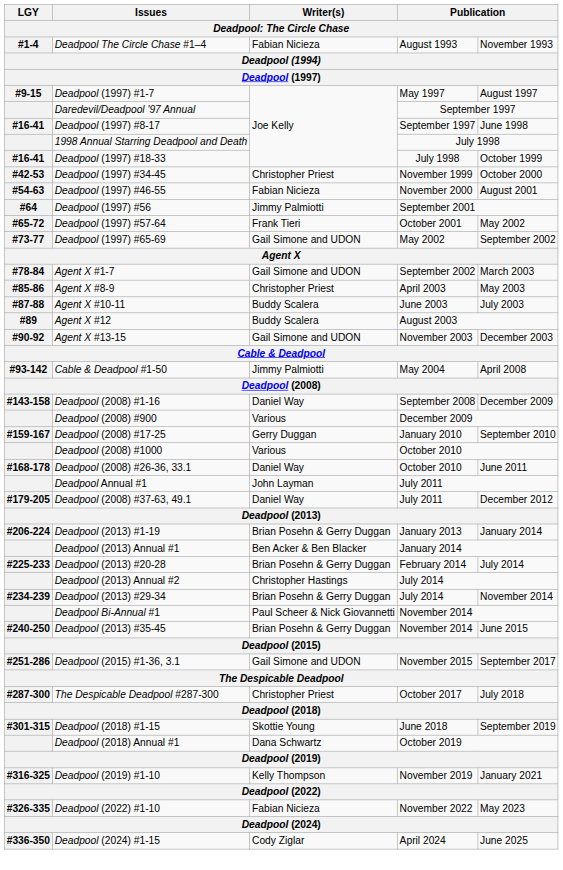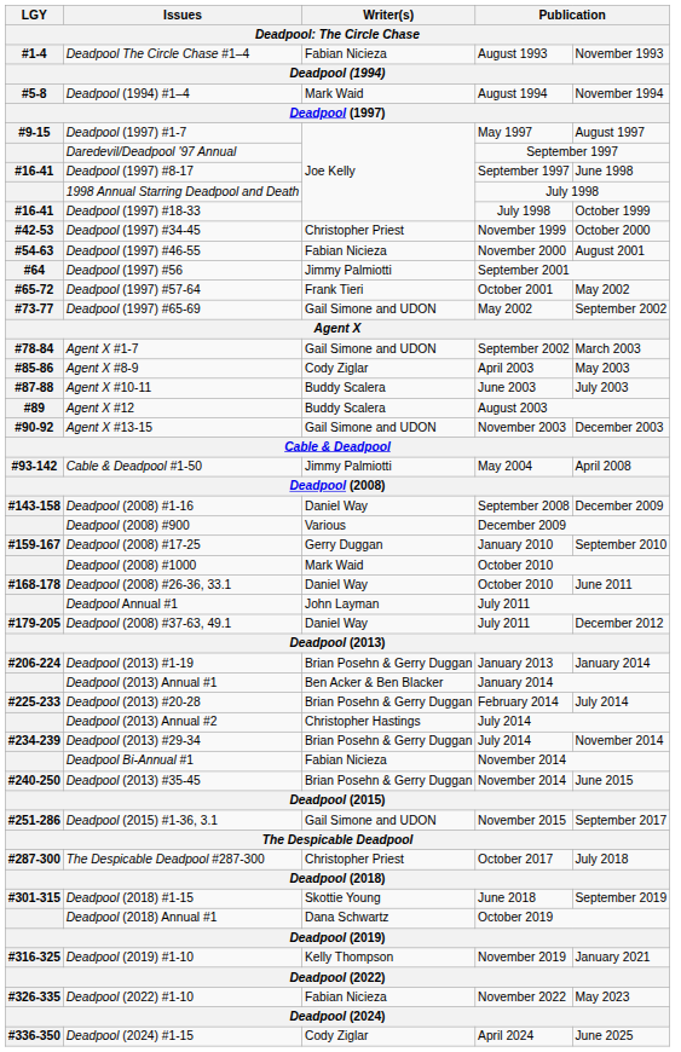 <table class="wikitable col4center col5center">
 <tr>
 <th>LGY</th>
 <th>Issues</th>
 <th>Writer(s)</th>
 <th colspan="2">Publication</th>
 </tr>
 <tr>
 <th colspan="5"><strong><em>Deadpool: The Circle Chase</em></strong></th>
 </tr>
 <tr>
 <th>#1-4</th>
 <td><em>Deadpool</em> <em>The Circle Chase</em> #1–4</td>
 <td>Fabian Nicieza</td>
 <td>August 1993</td>
 <td>November 1993</td>
 </tr>
 <tr>
 <th colspan="5"><strong><em>Deadpool (1994)</em></strong></th>
+</tr>
+<tr>
+<th>#5-8</th>
+<td><em>Deadpool</em> (1994) #1–4</td>
+<td>Mark Waid</td>
+<td>August 1994</td>
+<td>November 1994</td>
 </tr>
 <tr>
 <th colspan="5"><em><a href='#'>Deadpool</a></em> (1997)</th>
 </tr>
 <tr>
 <th>#9-15</th>
 <td><em>Deadpool</em> (1997) #1-7</td>
 <td rowspan="5">Joe Kelly</td>
 <td>May 1997</td>
 <td>August 1997</td>
 </tr>
 <tr>
 <th></th>
 <td><em>Daredevil/Deadpool '97 Annual</em></td>
 <td colspan="2" style="text-align:center;">September 1997</td>
 </tr>
 <tr>
 <th>#16-41</th>
 <td><em>Deadpool</em> (1997) #8-17</td>
 <td style="text-align:center;">September 1997</td>
 <td>June 1998</td>
 </tr>
 <tr>
 <th></th>
 <td><em>1998 Annual Starring Deadpool and Death</em></td>
 <td colspan="2" style="text-align:center;">July 1998</td>
 </tr>
 <tr>
 <th>#16-41</th>
 <td><em>Deadpool</em> (1997) #18-33</td>
 <td style="text-align:center;">July 1998</td>
 <td>October 1999</td>
 </tr>
 <tr>
 <th>#42-53</th>
 <td><em>Deadpool</em> (1997) #34-45</td>
 <td>Christopher Priest</td>
 <td>November 1999</td>
 <td>October 2000</td>
 </tr>
 <tr>
 <th>#54-63</th>
 <td><em>Deadpool</em> (1997) #46-55</td>
 <td>Fabian Nicieza</td>
 <td>November 2000</td>
 <td>August 2001</td>
 </tr>
 <tr>
 <th>#64</th>
 <td><em>Deadpool</em> (1997) #56</td>
 <td>Jimmy Palmiotti</td>
 <td colspan="2">September 2001</td>
 </tr>
 <tr>
 <th>#65-72</th>
 <td><em>Deadpool</em> (1997) #57-64</td>
 <td>Frank Tieri</td>
 <td>October 2001</td>
 <td>May 2002</td>
 </tr>
 <tr>
 <th>#73-77</th>
 <td><em>Deadpool</em> (1997) #65-69</td>
 <td>Gail Simone and UDON</td>
 <td>May 2002</td>
 <td>September 2002</td>
 </tr>
 <tr>
 <th colspan="5"><em>Agent X</em></th>
 </tr>
 <tr>
 <th>#78-84</th>
 <td><em>Agent X</em> #1-7</td>
 <td>Gail Simone and UDON</td>
 <td>September 2002</td>
 <td>March 2003</td>
 </tr>
 <tr>
 <th>#85-86</th>
 <td><em>Agent X</em> #8-9</td>
-<td>Christopher Priest</td>
+<td>Cody Ziglar</td>
 <td>April 2003</td>
 <td>May 2003</td>
 </tr>
 <tr>
 <th>#87-88</th>
 <td><em>Agent X</em> #10-11</td>
 <td>Buddy Scalera</td>
 <td>June 2003</td>
 <td>July 2003</td>
 </tr>
 <tr>
 <th>#89</th>
 <td><em>Agent X</em> #12</td>
 <td>Buddy Scalera</td>
 <td colspan="2">August 2003</td>
 </tr>
 <tr>
 <th>#90-92</th>
 <td><em>Agent X</em> #13-15</td>
 <td>Gail Simone and UDON</td>
 <td>November 2003</td>
 <td>December 2003</td>
 </tr>
 <tr>
 <th colspan="5"><strong><em><a href='#'>Cable & Deadpool</a></em></strong></th>
 </tr>
 <tr>
 <th>#93-142</th>
 <td><em>Cable & Deadpool</em> #1-50</td>
 <td>Jimmy Palmiotti</td>
 <td>May 2004</td>
 <td>April 2008</td>
 </tr>
 <tr>
 <th colspan="5"><strong><em><a href='#'>Deadpool</a></em></strong> (2008)</th>
 </tr>
 <tr>
 <th>#143-158</th>
 <td><em>Deadpool</em> (2008) #1-16</td>
 <td>Daniel Way</td>
 <td>September 2008</td>
 <td>December 2009</td>
 </tr>
 <tr>
 <th></th>
 <td><em>Deadpool</em> (2008) #900</td>
 <td>Various</td>
 <td colspan="2">December 2009</td>
 </tr>
 <tr>
 <th>#159-167</th>
 <td><em>Deadpool</em> (2008) #17-25</td>
 <td>Gerry Duggan</td>
 <td>January 2010</td>
 <td>September 2010</td>
 </tr>
 <tr>
 <th></th>
 <td><em>Deadpool</em> (2008) #1000</td>
-<td>Various</td>
+<td>Mark Waid</td>
 <td colspan="2">October 2010</td>
 </tr>
 <tr>
 <th>#168-178</th>
 <td><em>Deadpool</em> (2008) #26-36, 33.1</td>
 <td>Daniel Way</td>
 <td>October 2010</td>
 <td>June 2011</td>
 </tr>
 <tr>
 <th></th>
 <td><em>Deadpool</em> Annual #1</td>
 <td>John Layman</td>
 <td colspan="2">July 2011</td>
 </tr>
 <tr>
 <th>#179-205</th>
 <td><em>Deadpool</em> (2008) #37-63, 49.1</td>
 <td>Daniel Way</td>
 <td>July 2011</td>
 <td>December 2012</td>
 </tr>
 <tr>
 <th colspan="5"><em>Deadpool</em> (2013)</th>
 </tr>
 <tr>
 <th>#206-224</th>
 <td><em>Deadpool</em> (2013) #1-19</td>
 <td>Brian Posehn & Gerry Duggan</td>
 <td>January 2013</td>
 <td>January 2014</td>
 </tr>
 <tr>
 <th></th>
 <td><em>Deadpool</em> (2013) Annual #1</td>
 <td>Ben Acker & Ben Blacker</td>
 <td colspan="2">January 2014</td>
 </tr>
 <tr>
 <th>#225-233</th>
 <td><em>Deadpool</em> (2013) #20-28</td>
 <td>Brian Posehn & Gerry Duggan</td>
 <td>February 2014</td>
 <td>July 2014</td>
 </tr>
 <tr>
 <th></th>
 <td><em>Deadpool</em> (2013) Annual #2</td>
 <td>Christopher Hastings</td>
 <td colspan="2">July 2014</td>
 </tr>
 <tr>
 <th>#234-239</th>
 <td><em>Deadpool</em> (2013) #29-34</td>
 <td>Brian Posehn & Gerry Duggan</td>
 <td>July 2014</td>
 <td>November 2014</td>
 </tr>
 <tr>
 <th></th>
 <td><em>Deadpool Bi-Annual</em> #1</td>
-<td>Paul Scheer & Nick Giovannetti</td>
+<td>Fabian Nicieza</td>
 <td colspan="2">November 2014</td>
 </tr>
 <tr>
 <th>#240-250</th>
 <td><em>Deadpool</em> (2013) #35-45</td>
 <td>Brian Posehn & Gerry Duggan</td>
 <td>November 2014</td>
 <td>June 2015</td>
 </tr>
 <tr>
 <th colspan="5"><em>Deadpool</em> (2015)</th>
 </tr>
 <tr>
 <th>#251-286</th>
 <td><em>Deadpool</em> (2015) #1-36, 3.1</td>
 <td>Gail Simone and UDON</td>
 <td>November 2015</td>
 <td>September 2017</td>
 </tr>
 <tr>
 <th colspan="5"><em>The Despicable Deadpool</em></th>
 </tr>
 <tr>
 <th>#287-300</th>
 <td><em>The Despicable Deadpool</em> #287-300</td>
 <td>Christopher Priest</td>
 <td>October 2017</td>
 <td>July 2018</td>
 </tr>
 <tr>
 <th colspan="5"><em>Deadpool</em> (2018)</th>
 </tr>
 <tr>
 <th>#301-315</th>
 <td><em>Deadpool</em> (2018) #1-15</td>
 <td>Skottie Young</td>
 <td>June 2018</td>
 <td>September 2019</td>
 </tr>
 <tr>
 <th></th>
 <td><em>Deadpool</em> (2018) Annual #1</td>
 <td>Dana Schwartz</td>
 <td colspan="2">October 2019</td>
 </tr>
 <tr>
 <th colspan="5"><em>Deadpool</em> (2019)</th>
 </tr>
 <tr>
 <th>#316-325</th>
 <td><em>Deadpool</em> (2019) #1-10</td>
 <td>Kelly Thompson</td>
 <td>November 2019</td>
 <td>January 2021</td>
 </tr>
 <tr>
 <th colspan="5"><em>Deadpool</em> (2022)</th>
 </tr>
 <tr>
 <th>#326-335</th>
 <td><em>Deadpool</em> (2022) #1-10</td>
 <td>Fabian Nicieza</td>
 <td>November 2022</td>
 <td>May 2023</td>
 </tr>
 <tr>
 <th colspan="5"><em>Deadpool</em> (2024)</th>
 </tr>
 <tr>
 <th>#336-350</th>
 <td><em>Deadpool</em> (2024) #1-15</td>
 <td>Cody Ziglar</td>
 <td>April 2024</td>
 <td>June 2025</td>
 </tr>
 </table>
